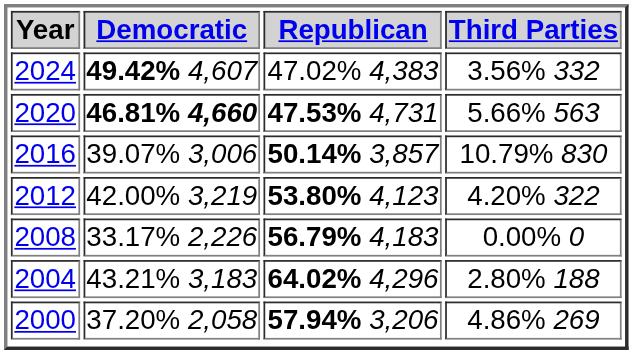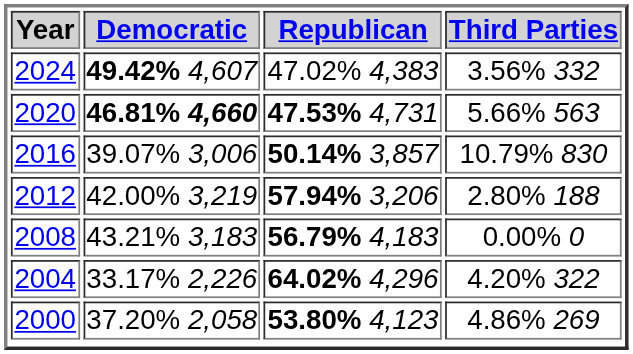 <table border = "2">
 <tr style="background:lightgrey;">
 <th>Year</th>
 <th><a href='#'>Democratic</a></th>
 <th><a href='#'>Republican</a></th>
 <th><a href='#'>Third Parties</a></th>
 </tr>
 <tr>
 <td align="center" ><a href='#'>2024</a></td>
 <td align="center" ><strong>49.42%</strong> <em>4,607</em></td>
 <td align="center" >47.02% <em>4,383</em></td>
 <td align="center" >3.56% <em>332</em></td>
 </tr>
 <tr>
 <td align="center" ><a href='#'>2020</a></td>
 <td align="center" ><strong>46.81% <em>4,660</em></strong></td>
 <td align="center" ><strong>47.53%</strong> <em>4,731</em></td>
 <td align="center" >5.66% <em>563</em></td>
 </tr>
 <tr>
 <td align="center" ><a href='#'>2016</a></td>
 <td align="center" >39.07% <em>3,006</em></td>
 <td align="center" ><strong>50.14%</strong> <em>3,857</em></td>
 <td align="center" >10.79% <em>830</em></td>
 </tr>
 <tr>
 <td align="center" ><a href='#'>2012</a></td>
 <td align="center" >42.00% <em>3,219</em></td>
-<td align="center" ><strong>53.80%</strong> <em>4,123</em></td>
-<td align="center" >4.20% <em>322</em></td>
+<td align="center" ><strong>57.94%</strong> <em>3,206</em></td>
+<td align="center" >2.80% <em>188</em></td>
 </tr>
 <tr>
 <td align="center" ><a href='#'>2008</a></td>
-<td align="center" >33.17% <em>2,226</em></td>
+<td align="center" >43.21% <em>3,183</em></td>
 <td align="center" ><strong>56.79%</strong> <em>4,183</em></td>
 <td align="center" >0.00% <em>0</em></td>
 </tr>
 <tr>
 <td align="center" ><a href='#'>2004</a></td>
-<td align="center" >43.21% <em>3,183</em></td>
+<td align="center" >33.17% <em>2,226</em></td>
 <td align="center" ><strong>64.02%</strong> <em>4,296</em></td>
-<td align="center" >2.80% <em>188</em></td>
+<td align="center" >4.20% <em>322</em></td>
 </tr>
 <tr>
 <td align="center" ><a href='#'>2000</a></td>
 <td align="center" >37.20% <em>2,058</em></td>
-<td align="center" ><strong>57.94%</strong> <em>3,206</em></td>
+<td align="center" ><strong>53.80%</strong> <em>4,123</em></td>
 <td align="center" >4.86% <em>269</em></td>
 </tr>
 <tr>
 </tr>
 </table>
